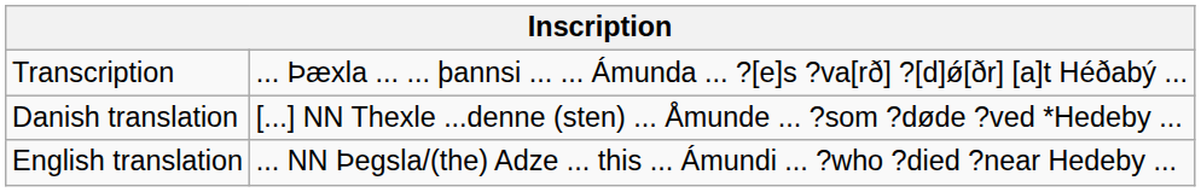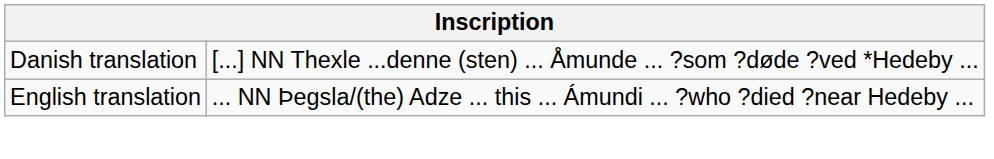 <table class="wikitable">
 <tr>
 <th align="left" colspan="2"><strong>Inscription </strong></th>
-</tr>
-<tr>
-<td align="left">Transcription</td>
-<td>... Þæxla ... ... þannsi ... ... Ámunda ... ?[e]s ?va[rð] ?[d]ǿ[ðr] [a]t Héðabý ...</td>
 </tr>
 <tr>
 <td align="left">Danish translation</td>
 <td>[...] NN Thexle ...denne (sten) ... Åmunde ... ?som ?døde ?ved *Hedeby ...</td>
 </tr>
 <tr>
 <td align="left">English translation</td>
 <td>... NN Þegsla/(the) Adze ... this ... Ámundi ... ?who ?died ?near Hedeby ...</td>
 </tr>
 </table>
